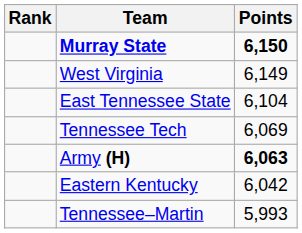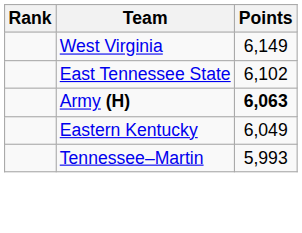 <table class="wikitable sortable" style="text-align:center">
 <tr>
 <th>Rank</th>
 <th>Team</th>
 <th>Points</th>
-</tr>
-<tr>
-<td></td>
-<td align=left><strong> <a href='#'>Murray State</a> </strong></td>
-<td><strong>6,150</strong></td>
 </tr>
 <tr>
 <td></td>
 <td align=left><a href='#'>West Virginia</a></td>
 <td>6,149</td>
 </tr>
 <tr>
 <td></td>
 <td align=left><a href='#'>East Tennessee State</a></td>
-<td>6,104</td>
-</tr>
-<tr>
-<td></td>
-<td align=left><a href='#'>Tennessee Tech</a></td>
-<td>6,069</td>
+<td>6,102</td>
 </tr>
 <tr>
 <td></td>
 <td align=left><a href='#'>Army</a> <strong>(H)</strong></td>
 <td><strong>6,063</strong></td>
 </tr>
 <tr>
 <td></td>
 <td align=left><a href='#'>Eastern Kentucky</a></td>
-<td>6,042</td>
+<td>6,049</td>
 </tr>
 <tr>
 <td></td>
 <td align=left><a href='#'>Tennessee–Martin</a></td>
 <td>5,993</td>
 </tr>
 </table>
